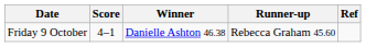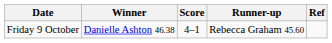 <table class="wikitable">
 <tr>
 <th>Date</th>
+<th>Winner</th>
 <th>Score</th>
-<th>Winner</th>
 <th>Runner-up</th>
 <th>Ref</th>
 </tr>
 <tr>
 <td align=left>Friday 9 October</td>
+<td align=right> <a href='#'>Danielle Ashton</a> <small><span>46.38</span></small></td>
 <td align=center>4–1</td>
-<td align=right> <a href='#'>Danielle Ashton</a> <small><span>46.38</span></small></td>
 <td> Rebecca Graham <small><span>45.60</span></small></td>
 <td align=center></td>
 </tr>
 </table>
